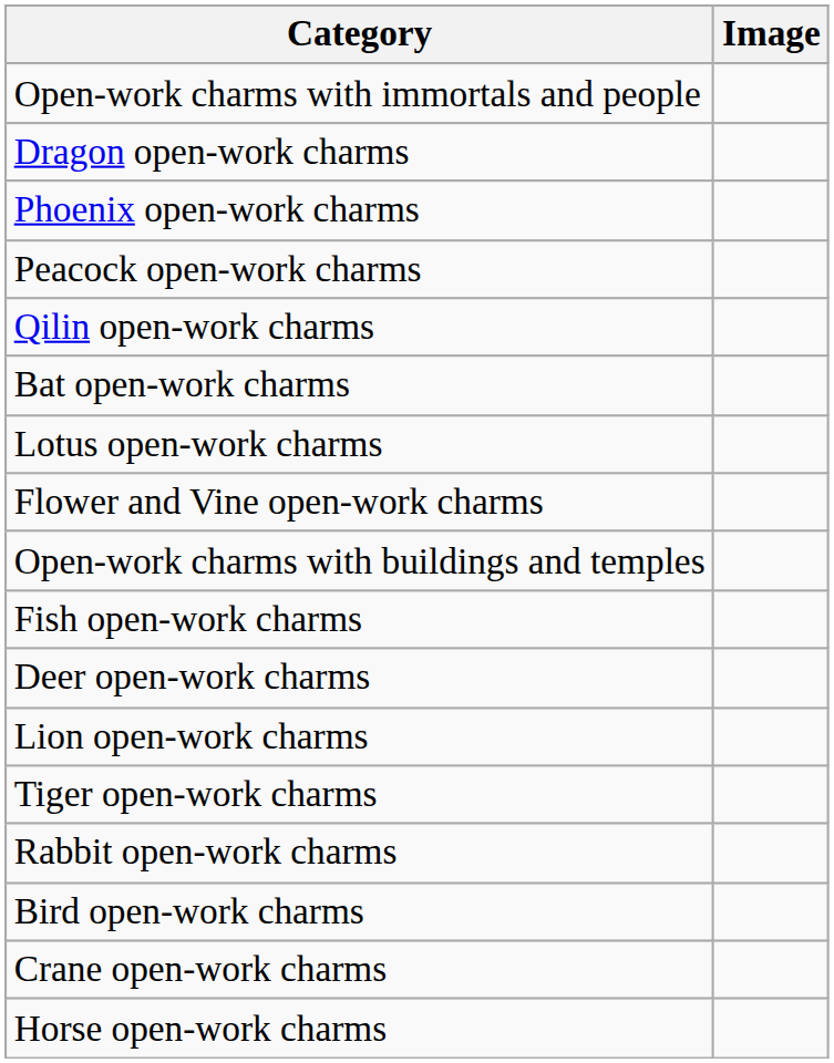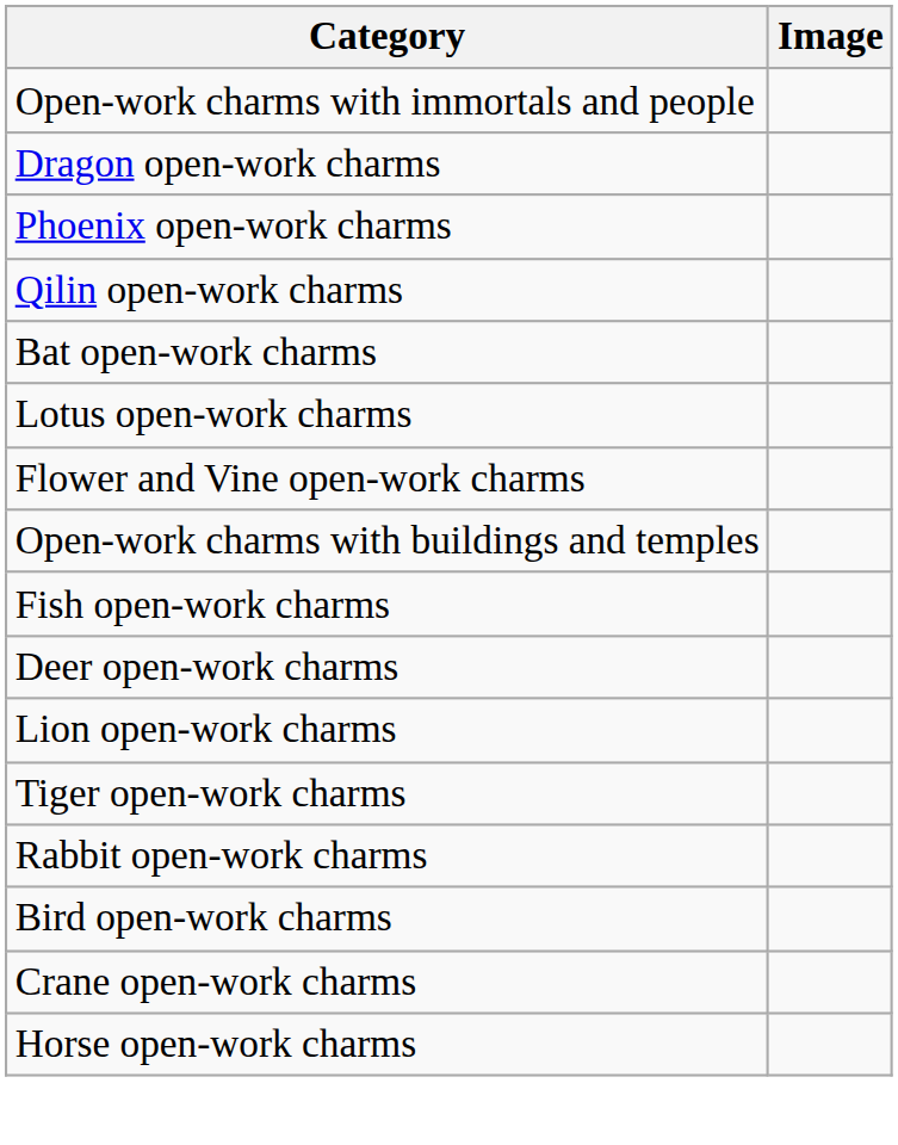 <table class="wikitable">
 <tr>
 <th>Category</th>
 <th>Image</th>
 </tr>
 <tr>
 <td>Open-work charms with immortals and people</td>
 <td></td>
 </tr>
 <tr>
 <td><a href='#'>Dragon</a> open-work charms</td>
 <td></td>
 </tr>
 <tr>
 <td><a href='#'>Phoenix</a> open-work charms</td>
-<td></td>
-</tr>
-<tr>
-<td>Peacock open-work charms</td>
 <td></td>
 </tr>
 <tr>
 <td><a href='#'>Qilin</a> open-work charms</td>
 <td></td>
 </tr>
 <tr>
 <td>Bat open-work charms</td>
 <td></td>
 </tr>
 <tr>
 <td>Lotus open-work charms</td>
 <td></td>
 </tr>
 <tr>
 <td>Flower and Vine open-work charms</td>
 <td></td>
 </tr>
 <tr>
 <td>Open-work charms with buildings and temples</td>
 <td></td>
 </tr>
 <tr>
 <td>Fish open-work charms</td>
 <td></td>
 </tr>
 <tr>
 <td>Deer open-work charms</td>
 <td></td>
 </tr>
 <tr>
 <td>Lion open-work charms</td>
 <td></td>
 </tr>
 <tr>
 <td>Tiger open-work charms</td>
 <td></td>
 </tr>
 <tr>
 <td>Rabbit open-work charms</td>
 <td></td>
 </tr>
 <tr>
 <td>Bird open-work charms</td>
 <td></td>
 </tr>
 <tr>
 <td>Crane open-work charms</td>
 <td></td>
 </tr>
 <tr>
 <td>Horse open-work charms</td>
 <td></td>
 </tr>
 </table>
